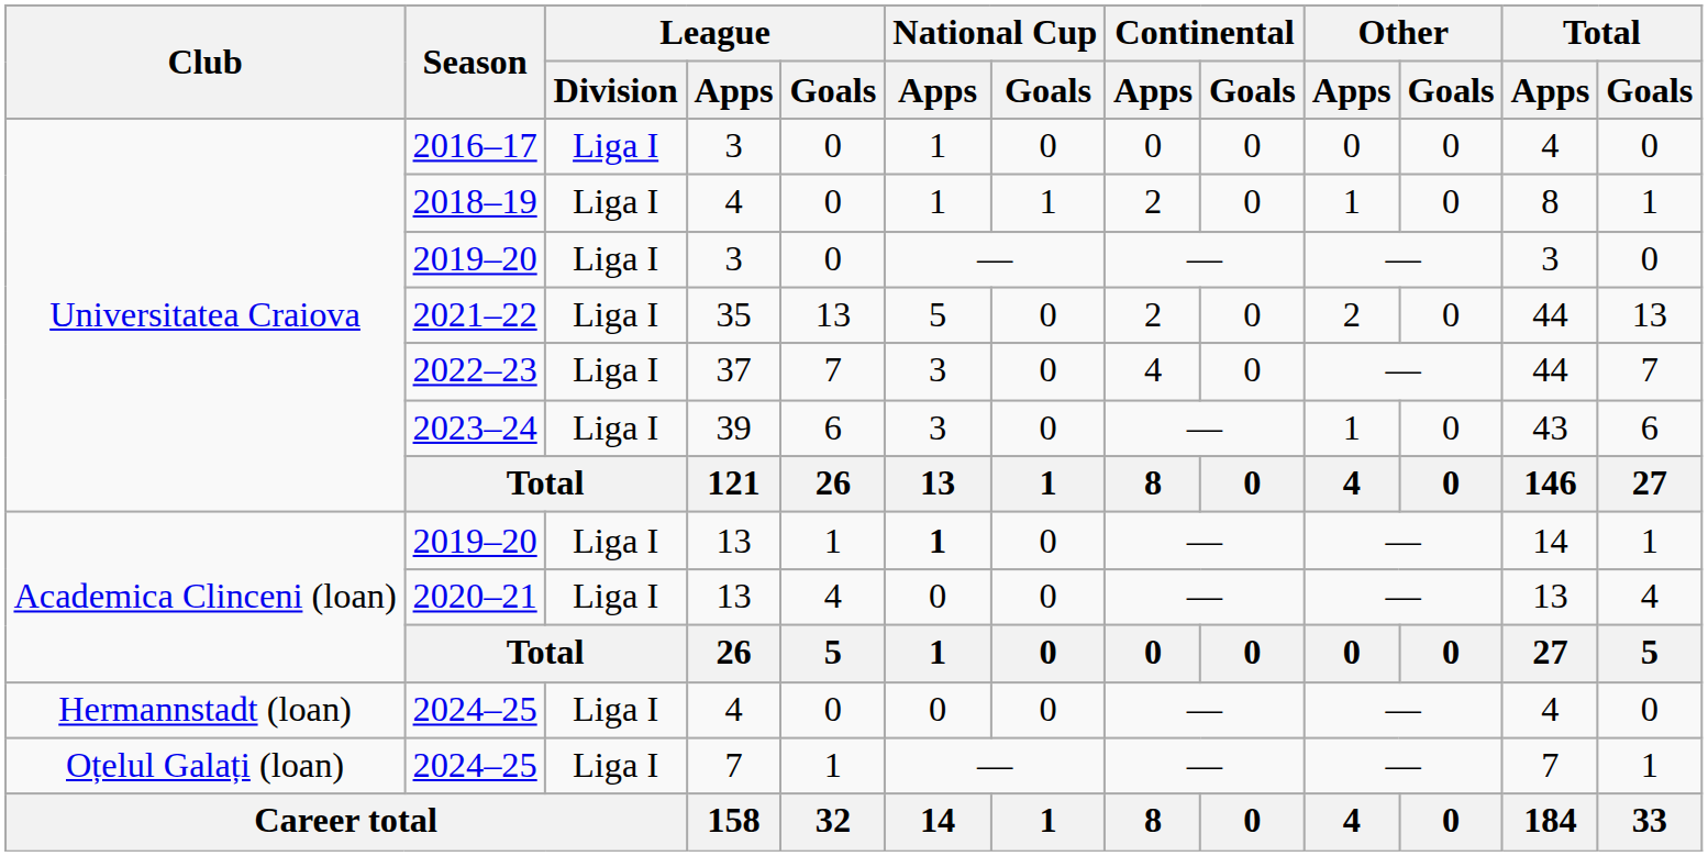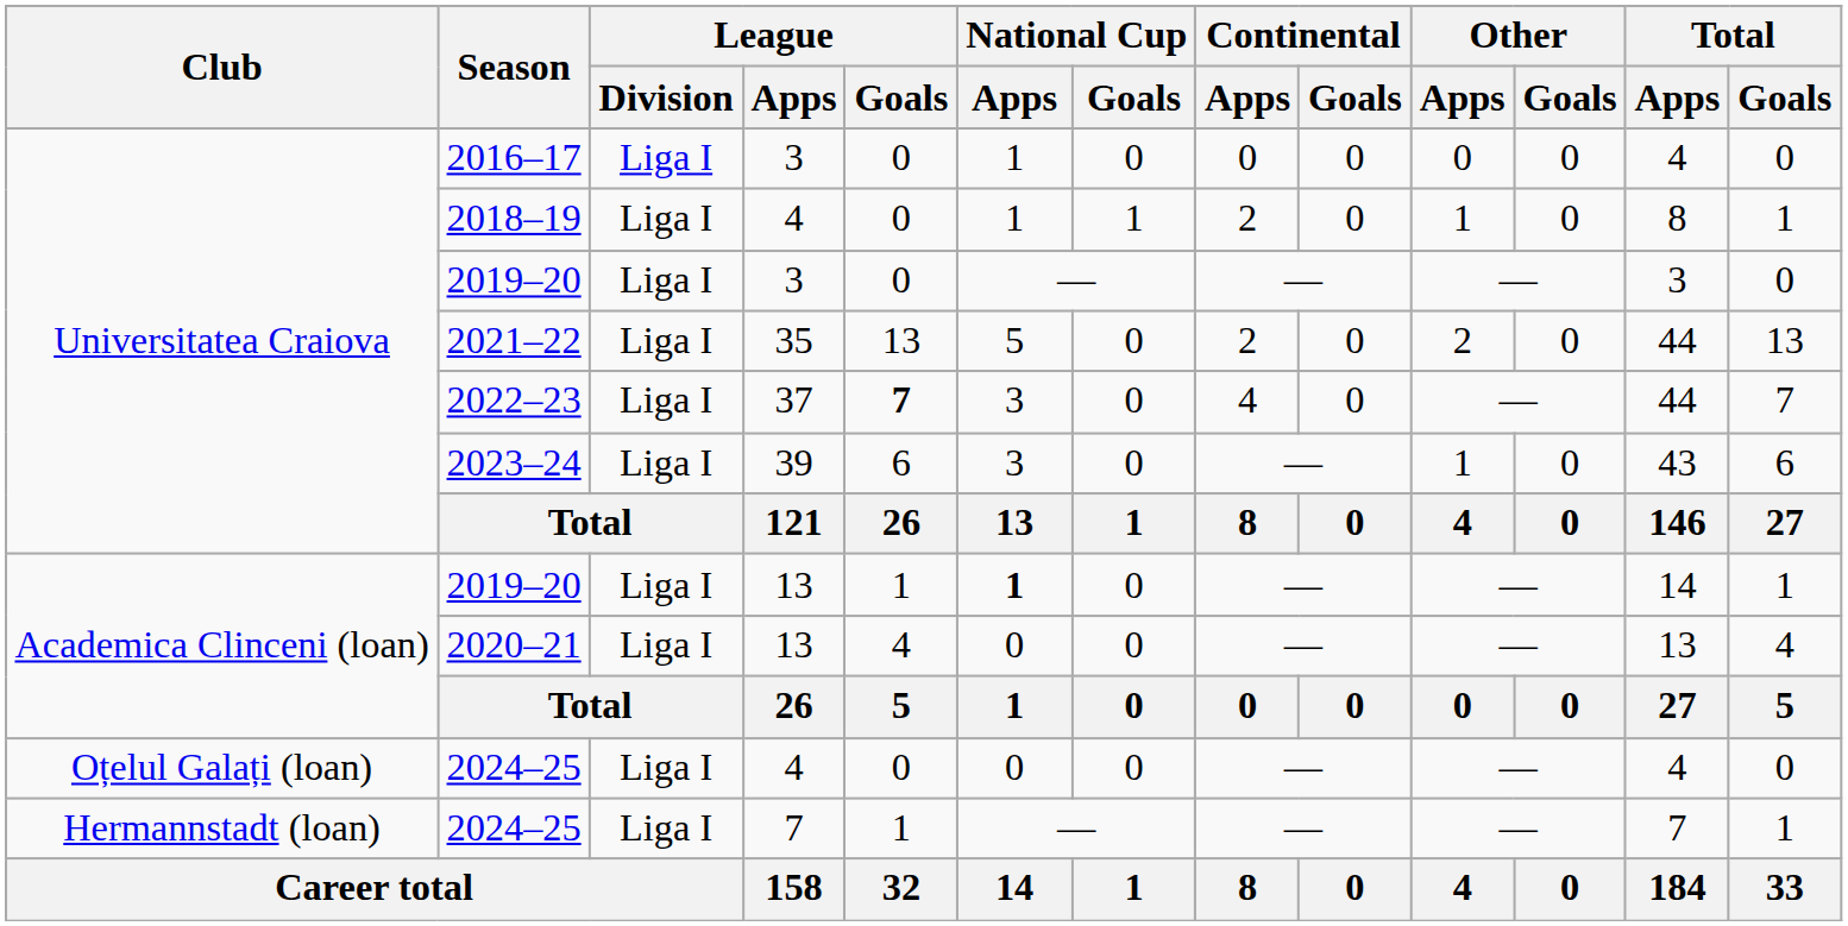 <table class=wikitable style=text-align:center>
 <tr>
 <th rowspan=2>Club</th>
 <th rowspan=2>Season</th>
 <th colspan=3>League</th>
 <th colspan=2>National Cup</th>
 <th colspan=2>Continental</th>
 <th colspan=2>Other</th>
 <th colspan=2>Total</th>
 </tr>
 <tr>
 <th>Division</th>
 <th>Apps</th>
 <th>Goals</th>
 <th>Apps</th>
 <th>Goals</th>
 <th>Apps</th>
 <th>Goals</th>
 <th>Apps</th>
 <th>Goals</th>
 <th>Apps</th>
 <th>Goals</th>
 </tr>
 <tr>
 <td rowspan="7"><a href='#'>Universitatea Craiova</a></td>
 <td><a href='#'>2016–17</a></td>
 <td><a href='#'>Liga I</a></td>
 <td>3</td>
 <td>0</td>
 <td>1</td>
 <td>0</td>
 <td>0</td>
 <td>0</td>
 <td>0</td>
 <td>0</td>
 <td>4</td>
 <td>0</td>
 </tr>
 <tr>
 <td><a href='#'>2018–19</a></td>
 <td>Liga I</td>
 <td>4</td>
 <td>0</td>
 <td>1</td>
 <td>1</td>
 <td>2</td>
 <td>0</td>
 <td>1</td>
 <td>0</td>
 <td>8</td>
 <td>1</td>
 </tr>
 <tr>
 <td><a href='#'>2019–20</a></td>
 <td>Liga I</td>
 <td>3</td>
 <td>0</td>
 <td colspan="2">—</td>
 <td colspan="2">—</td>
 <td colspan="2">—</td>
 <td>3</td>
 <td>0</td>
 </tr>
 <tr>
 <td><a href='#'>2021–22</a></td>
 <td>Liga I</td>
 <td>35</td>
 <td>13</td>
 <td>5</td>
 <td>0</td>
 <td>2</td>
 <td>0</td>
 <td>2</td>
 <td>0</td>
 <td>44</td>
 <td>13</td>
 </tr>
 <tr>
 <td><a href='#'>2022–23</a></td>
 <td>Liga I</td>
 <td>37</td>
-<td>7</td>
+<td><strong>7</strong></td>
 <td>3</td>
 <td>0</td>
 <td>4</td>
 <td>0</td>
 <td colspan="2">—</td>
 <td>44</td>
 <td>7</td>
 </tr>
 <tr>
 <td><a href='#'>2023–24</a></td>
 <td>Liga I</td>
 <td>39</td>
 <td>6</td>
 <td>3</td>
 <td>0</td>
 <td colspan="2">—</td>
 <td>1</td>
 <td>0</td>
 <td>43</td>
 <td>6</td>
 </tr>
 <tr>
 <th colspan="2">Total</th>
 <th>121</th>
 <th>26</th>
 <th>13</th>
 <th>1</th>
 <th>8</th>
 <th>0</th>
 <th>4</th>
 <th>0</th>
 <th>146</th>
 <th>27</th>
 </tr>
 <tr>
 <td rowspan="3"><a href='#'>Academica Clinceni</a> (loan)</td>
 <td><a href='#'>2019–20</a></td>
 <td>Liga I</td>
 <td>13</td>
 <td>1</td>
 <td><strong>1</strong></td>
 <td>0</td>
 <td colspan="2">—</td>
 <td colspan="2">—</td>
 <td>14</td>
 <td>1</td>
 </tr>
 <tr>
 <td><a href='#'>2020–21</a></td>
 <td>Liga I</td>
 <td>13</td>
 <td>4</td>
 <td>0</td>
 <td>0</td>
 <td colspan="2">—</td>
 <td colspan="2">—</td>
 <td>13</td>
 <td>4</td>
 </tr>
 <tr>
 <th colspan="2">Total</th>
 <th>26</th>
 <th>5</th>
 <th>1</th>
 <th>0</th>
 <th>0</th>
 <th>0</th>
 <th>0</th>
 <th>0</th>
 <th>27</th>
 <th>5</th>
 </tr>
 <tr>
-<td rowspan="1"><a href='#'>Hermannstadt</a> (loan)</td>
+<td rowspan="1"><a href='#'>Oțelul Galați</a> (loan)</td>
 <td><a href='#'>2024–25</a></td>
 <td>Liga I</td>
 <td>4</td>
 <td>0</td>
 <td>0</td>
 <td>0</td>
 <td colspan="2">—</td>
 <td colspan="2">—</td>
 <td>4</td>
 <td>0</td>
 </tr>
 <tr>
-<td rowspan="1"><a href='#'>Oțelul Galați</a> (loan)</td>
+<td rowspan="1"><a href='#'>Hermannstadt</a> (loan)</td>
 <td><a href='#'>2024–25</a></td>
 <td>Liga I</td>
 <td>7</td>
 <td>1</td>
 <td colspan="2">—</td>
 <td colspan="2">—</td>
 <td colspan="2">—</td>
 <td>7</td>
 <td>1</td>
 </tr>
 <tr>
 <th colspan="3">Career total</th>
 <th>158</th>
 <th>32</th>
 <th>14</th>
 <th>1</th>
 <th>8</th>
 <th>0</th>
 <th>4</th>
 <th>0</th>
 <th>184</th>
 <th>33</th>
 </tr>
 </table>
